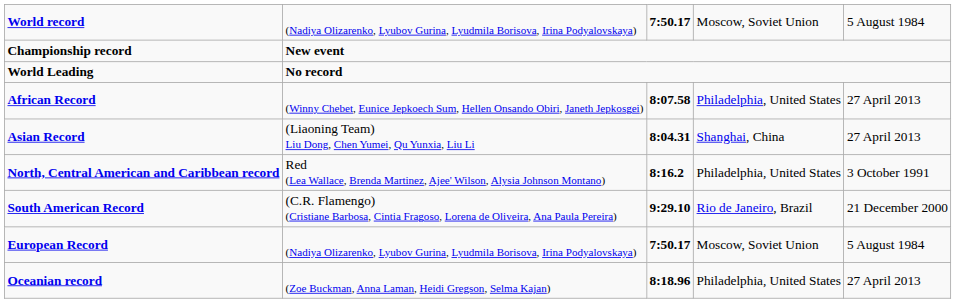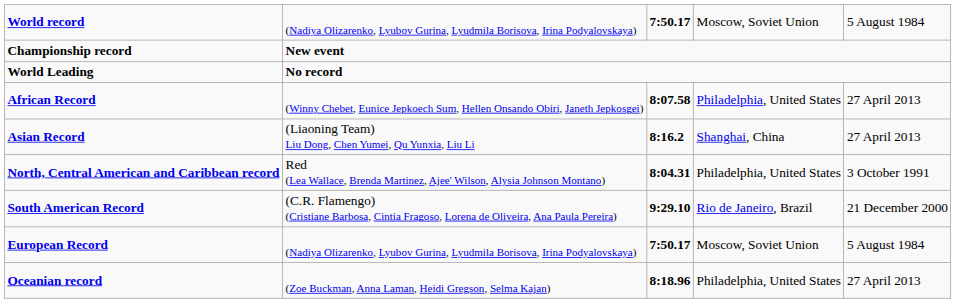 <table class="wikitable">
 <tr>
 <td><strong><a href='#'>World record</a></strong></td>
 <td><br><small>(<a href='#'>Nadiya Olizarenko</a>, <a href='#'>Lyubov Gurina</a>, <a href='#'>Lyudmila Borisova</a>, <a href='#'>Irina Podyalovskaya</a>)</small></td>
 <td><strong>7:50.17</strong></td>
 <td> Moscow, Soviet Union</td>
 <td>5 August 1984</td>
 </tr>
 <tr>
 <td><strong>Championship record</strong></td>
 <td colspan=4><strong>New event</strong></td>
 </tr>
 <tr>
 <td><strong>World Leading</strong></td>
 <td colspan=4><strong>No record</strong></td>
 </tr>
 <tr>
 <td><strong><a href='#'>African Record</a></strong></td>
 <td><br><small>(<a href='#'>Winny Chebet</a>, <a href='#'>Eunice Jepkoech Sum</a>, <a href='#'>Hellen Onsando Obiri</a>, <a href='#'>Janeth Jepkosgei</a>)</small></td>
 <td><strong>8:07.58</strong></td>
 <td> <a href='#'>Philadelphia</a>, United States</td>
 <td>27 April 2013</td>
 </tr>
 <tr>
 <td><strong><a href='#'>Asian Record</a></strong></td>
 <td> (Liaoning Team)<br><small><a href='#'>Liu Dong</a>, <a href='#'>Chen Yumei</a>, <a href='#'>Qu Yunxia</a>, <a href='#'>Liu Li</a></small></td>
-<td><strong>8:04.31</strong></td>
+<td><strong>8:16.2</strong></td>
 <td> <a href='#'>Shanghai</a>, China</td>
 <td>27 April 2013</td>
 </tr>
 <tr>
 <td><strong><a href='#'>North, Central American and Caribbean record</a></strong></td>
 <td> Red<br><small>(<a href='#'>Lea Wallace</a>, <a href='#'>Brenda Martinez</a>, <a href='#'>Ajee' Wilson</a>, <a href='#'>Alysia Johnson Montano</a>)</small></td>
-<td><strong>8:16.2</strong></td>
+<td><strong>8:04.31</strong></td>
 <td> Philadelphia, United States</td>
 <td>3 October 1991</td>
 </tr>
 <tr>
 <td><strong><a href='#'>South American Record</a></strong></td>
 <td> (C.R. Flamengo)<br><small>(<a href='#'>Cristiane Barbosa</a>, <a href='#'>Cintia Fragoso</a>, <a href='#'>Lorena de Oliveira</a>, <a href='#'>Ana Paula Pereira</a>)</small></td>
 <td><strong>9:29.10</strong></td>
 <td> <a href='#'>Rio de Janeiro</a>, Brazil</td>
 <td>21 December 2000</td>
 </tr>
 <tr>
 <td><strong><a href='#'>European Record</a></strong></td>
 <td><br><small>(<a href='#'>Nadiya Olizarenko</a>, <a href='#'>Lyubov Gurina</a>, <a href='#'>Lyudmila Borisova</a>, <a href='#'>Irina Podyalovskaya</a>)</small></td>
 <td><strong>7:50.17</strong></td>
 <td> Moscow, Soviet Union</td>
 <td>5 August 1984</td>
 </tr>
 <tr>
 <td><strong><a href='#'>Oceanian record</a></strong></td>
 <td><br><small>(<a href='#'>Zoe Buckman</a>, <a href='#'>Anna Laman</a>, <a href='#'>Heidi Gregson</a>, <a href='#'>Selma Kajan</a>)</small></td>
 <td><strong>8:18.96</strong></td>
 <td> Philadelphia, United States</td>
 <td>27 April 2013</td>
 </tr>
 </table>
